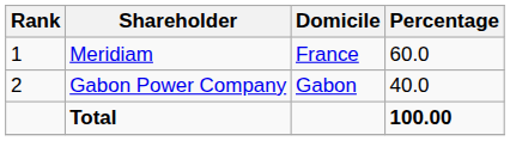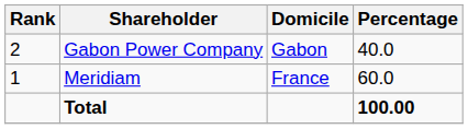 <table class="wikitable sortable" style="margin: 0.5em auto">
 <tr>
 <th>Rank</th>
 <th>Shareholder</th>
 <th>Domicile</th>
 <th>Percentage</th>
 </tr>
 <tr>
+<td>2</td>
+<td><a href='#'>Gabon Power Company</a></td>
+<td><a href='#'>Gabon</a></td>
+<td>40.0</td>
+</tr>
+<tr>
 <td>1</td>
 <td><a href='#'>Meridiam</a></td>
 <td><a href='#'>France</a></td>
 <td>60.0</td>
-</tr>
-<tr>
-<td>2</td>
-<td><a href='#'>Gabon Power Company</a></td>
-<td><a href='#'>Gabon</a></td>
-<td>40.0</td>
 </tr>
 <tr>
 <td></td>
 <td><strong>Total</strong></td>
 <td></td>
 <td><strong>100.00</strong></td>
 </tr>
 <tr>
 </tr>
 </table>
